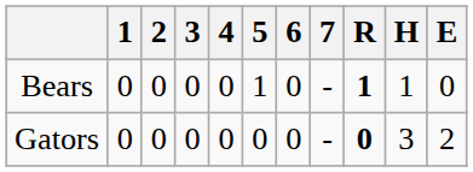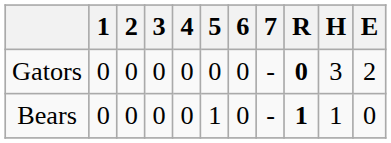 <table align = right border="2" cellpadding="4" cellspacing="0" style="margin: 1em 1em 1em 1em; background: #F9F9F9; border: 1px #aaa solid; border-collapse: collapse;">
 <tr align=center style="background: #F2F2F2;">
 <th></th>
 <th>1</th>
 <th>2</th>
 <th>3</th>
 <th>4</th>
 <th>5</th>
 <th>6</th>
 <th>7</th>
 <th>R</th>
 <th>H</th>
 <th>E</th>
 </tr>
 <tr align=center>
+<td>Gators</td>
+<td>0</td>
+<td>0</td>
+<td>0</td>
+<td>0</td>
+<td>0</td>
+<td>0</td>
+<td>-</td>
+<td><strong>0</strong></td>
+<td>3</td>
+<td>2</td>
+</tr>
+<tr align=center>
 <td>Bears</td>
 <td>0</td>
 <td>0</td>
 <td>0</td>
 <td>0</td>
 <td>1</td>
 <td>0</td>
 <td>-</td>
 <td><strong>1</strong></td>
 <td>1</td>
 <td>0</td>
 </tr>
-<tr align=center>
-<td>Gators</td>
-<td>0</td>
-<td>0</td>
-<td>0</td>
-<td>0</td>
-<td>0</td>
-<td>0</td>
-<td>-</td>
-<td><strong>0</strong></td>
-<td>3</td>
-<td>2</td>
-</tr>
 </table>
